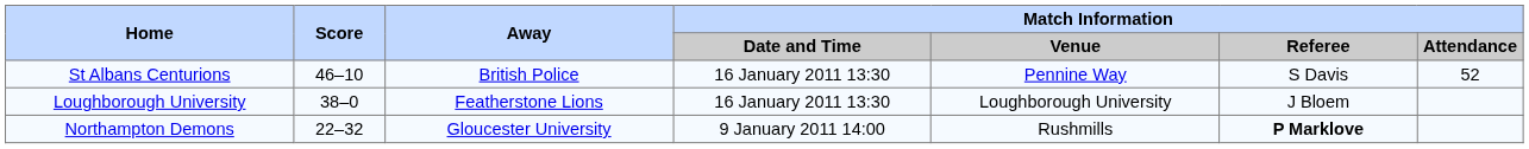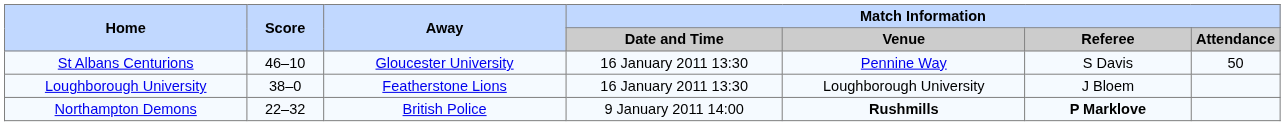 <table border=1 style="border-collapse:collapse; font-size:90%; text-align:center;" cellpadding=3 cellspacing=0 width=100%>
 <tr bgcolor=#C1D8FF>
 <th rowspan=2 width=19%>Home</th>
 <th rowspan=2 width=6%>Score</th>
 <th rowspan=2 width=19%>Away</th>
 <th colspan=6>Match Information</th>
 </tr>
 <tr bgcolor=#CCCCCC>
 <th width=17%>Date and Time</th>
 <th width=19%>Venue</th>
 <th width=13%>Referee</th>
 <th width=7%>Attendance</th>
 </tr>
 <tr bgcolor=#F5FAFF>
 <td><a href='#'>St Albans Centurions</a></td>
 <td>46–10</td>
-<td><a href='#'>British Police</a></td>
+<td><a href='#'>Gloucester University</a></td>
 <td>16 January 2011 13:30</td>
 <td><a href='#'>Pennine Way</a></td>
 <td>S Davis</td>
-<td>52</td>
+<td>50</td>
 </tr>
 <tr bgcolor=#F5FAFF>
 <td><a href='#'>Loughborough University</a></td>
 <td>38–0</td>
 <td><a href='#'>Featherstone Lions</a></td>
 <td>16 January 2011 13:30</td>
 <td>Loughborough University</td>
 <td>J Bloem</td>
 <td></td>
 </tr>
 <tr bgcolor=#F5FAFF>
 <td><a href='#'>Northampton Demons</a></td>
 <td>22–32</td>
-<td><a href='#'>Gloucester University</a></td>
+<td><a href='#'>British Police</a></td>
 <td>9 January 2011 14:00</td>
-<td>Rushmills</td>
+<td><strong>Rushmills</strong></td>
 <td><strong>P Marklove</strong></td>
 <td></td>
 </tr>
 </table>
